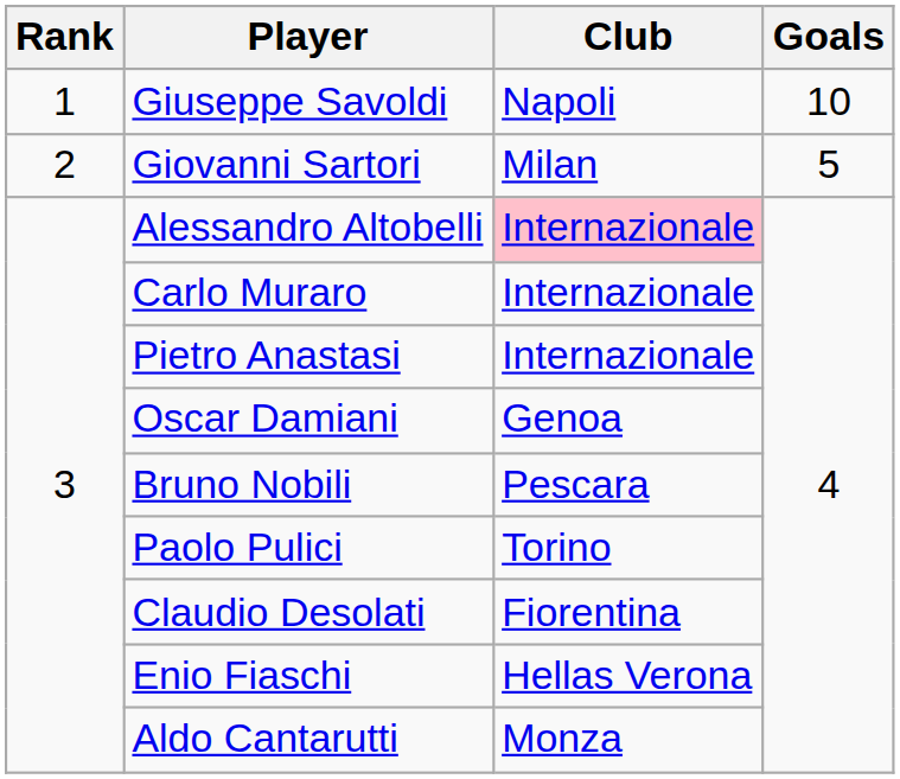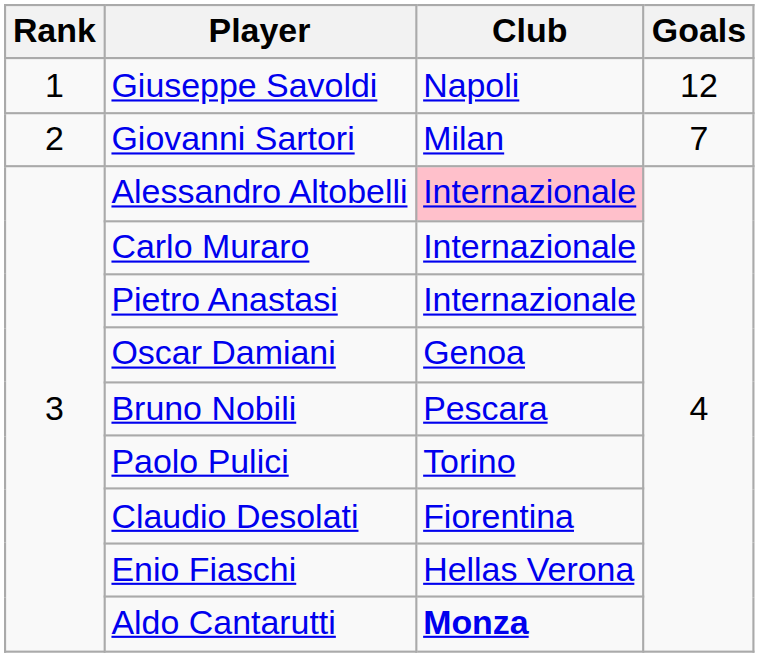 <table class="wikitable sortable" style="text-align:center">
 <tr>
 <th>Rank</th>
 <th>Player</th>
 <th>Club</th>
 <th>Goals</th>
 </tr>
 <tr>
 <td>1</td>
 <td align="left"><strong></strong> <a href='#'>Giuseppe Savoldi</a></td>
 <td align="left"><a href='#'>Napoli</a></td>
-<td>10</td>
+<td>12</td>
 </tr>
 <tr>
 <td>2</td>
 <td align="left"><strong></strong> <a href='#'>Giovanni Sartori</a></td>
 <td align="left"><a href='#'>Milan</a></td>
-<td>5</td>
+<td>7</td>
 </tr>
 <tr>
 <td rowspan="9">3</td>
 <td align="left"><strong></strong> <a href='#'>Alessandro Altobelli</a></td>
 <td align="left" style="background: pink;"><a href='#'>Internazionale</a></td>
 <td rowspan="9">4</td>
 </tr>
 <tr>
 <td align="left"><strong></strong> <a href='#'>Carlo Muraro</a></td>
 <td align="left"><a href='#'>Internazionale</a></td>
 </tr>
 <tr>
 <td align="left"><strong></strong> <a href='#'>Pietro Anastasi</a></td>
 <td align="left"><a href='#'>Internazionale</a></td>
 </tr>
 <tr>
 <td align="left"><strong></strong> <a href='#'>Oscar Damiani</a></td>
 <td align="left"><a href='#'>Genoa</a></td>
 </tr>
 <tr>
 <td align="left"><strong> </strong>  <a href='#'>Bruno Nobili</a></td>
 <td align="left"><a href='#'>Pescara</a></td>
 </tr>
 <tr>
 <td align="left"><strong></strong> <a href='#'>Paolo Pulici</a></td>
 <td align="left"><a href='#'>Torino</a></td>
 </tr>
 <tr>
 <td align="left"><strong></strong> <a href='#'>Claudio Desolati</a></td>
 <td align="left"><a href='#'>Fiorentina</a></td>
 </tr>
 <tr>
 <td align="left"><strong></strong> <a href='#'>Enio Fiaschi</a></td>
 <td align="left"><a href='#'>Hellas Verona</a></td>
 </tr>
 <tr>
 <td align="left"><strong></strong> <a href='#'>Aldo Cantarutti</a></td>
-<td align="left"><a href='#'>Monza</a></td>
+<td align="left"><strong><a href='#'>Monza</a></strong></td>
 </tr>
 </table>
